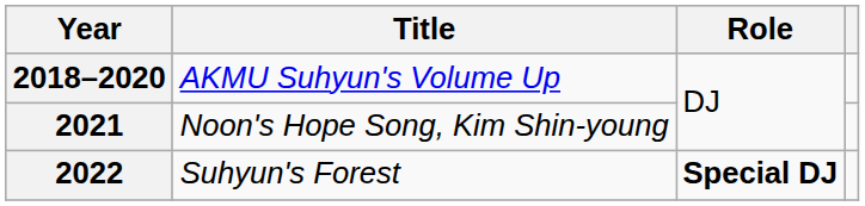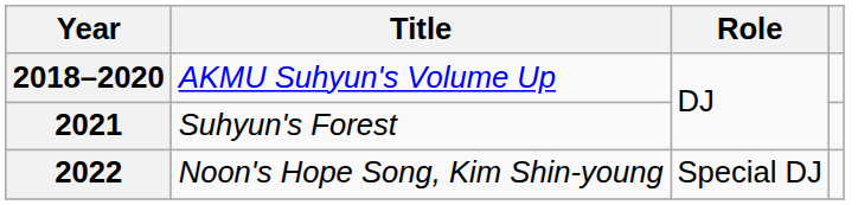 <table class="wikitable plainrowheaders sortable">
 <tr>
 <th scope="col">Year</th>
 <th scope="col">Title</th>
 <th scope="col">Role</th>
 <th scope="col" class="unsortable"></th>
 </tr>
 <tr>
 <th scope="row">2018–2020</th>
 <td><a href='#'><em>AKMU Suhyun's Volume Up</em></a></td>
 <td rowspan="2">DJ</td>
 <td style="text-align:center"></td>
 </tr>
 <tr>
 <th scope="row">2021</th>
-<td><em>Noon's Hope Song, Kim Shin-young</em></td>
+<td><em>Suhyun's Forest</em></td>
 <td></td>
 </tr>
 <tr>
 <th scope="row">2022</th>
-<td><em>Suhyun's Forest</em></td>
-<td><strong>Special DJ</strong></td>
+<td><em>Noon's Hope Song, Kim Shin-young</em></td>
+<td>Special DJ</td>
 <td style="text-align:center"></td>
 </tr>
 </table>
